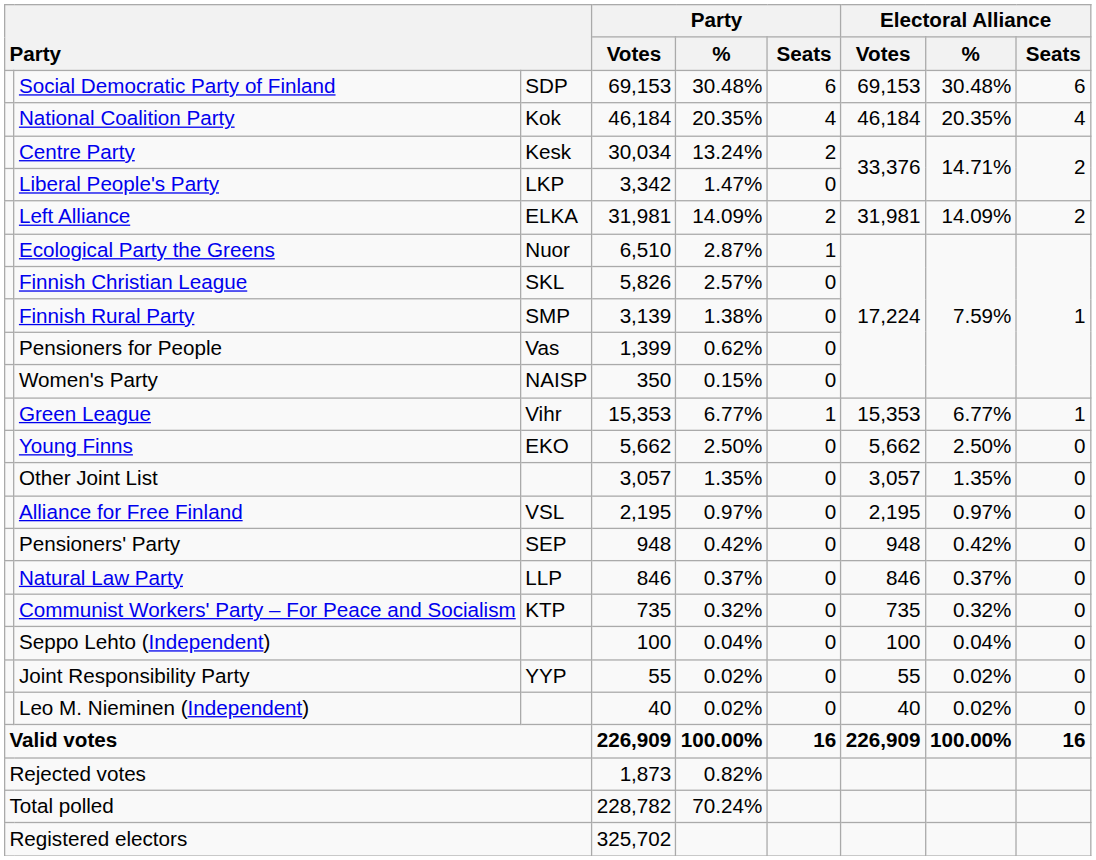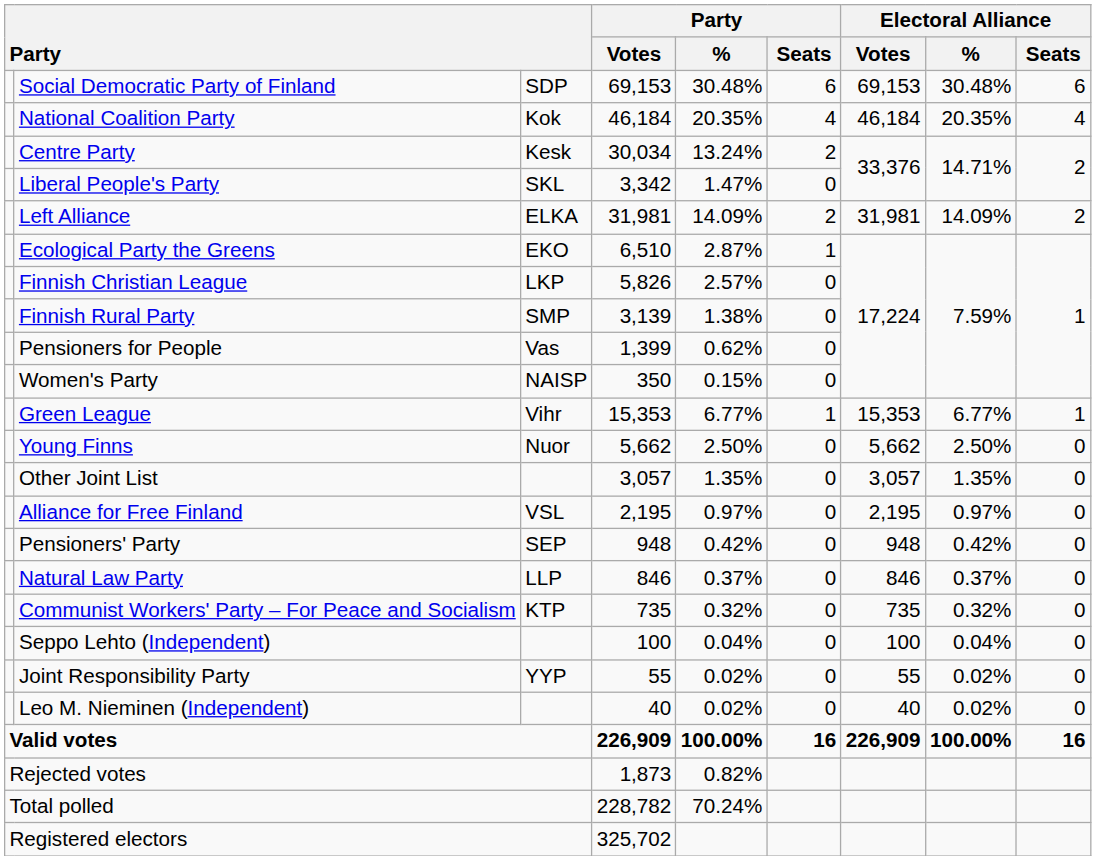 <table class="wikitable" border="1" style="text-align:right;">
 <tr>
 <th style="text-align:left;" valign=bottom rowspan=2 colspan=3>Party</th>
 <th colspan=3>Party</th>
 <th colspan=3>Electoral Alliance</th>
 </tr>
 <tr>
 <th align=center valign=bottom width="50">Votes</th>
 <th align=center valign=bottom width="50">%</th>
 <th align=center valign=bottom width="50">Seats</th>
 <th align=center valign=bottom width="50">Votes</th>
 <th align=center valign=bottom width="50">%</th>
 <th align=center valign=bottom width="50">Seats</th>
 </tr>
 <tr>
 <td></td>
 <td align=left style="white-space: nowrap;"><a href='#'>Social Democratic Party of Finland</a></td>
 <td align=left>SDP</td>
 <td>69,153</td>
 <td>30.48%</td>
 <td>6</td>
 <td>69,153</td>
 <td>30.48%</td>
 <td>6</td>
 </tr>
 <tr>
 <td></td>
 <td align=left><a href='#'>National Coalition Party</a></td>
 <td align=left>Kok</td>
 <td>46,184</td>
 <td>20.35%</td>
 <td>4</td>
 <td>46,184</td>
 <td>20.35%</td>
 <td>4</td>
 </tr>
 <tr>
 <td></td>
 <td align=left><a href='#'>Centre Party</a></td>
 <td align=left>Kesk</td>
 <td>30,034</td>
 <td>13.24%</td>
 <td>2</td>
 <td rowspan=2>33,376</td>
 <td rowspan=2>14.71%</td>
 <td rowspan=2>2</td>
 </tr>
 <tr>
 <td></td>
 <td align=left><a href='#'>Liberal People's Party</a></td>
-<td align=left>LKP</td>
+<td align=left>SKL</td>
 <td>3,342</td>
 <td>1.47%</td>
 <td>0</td>
 </tr>
 <tr>
 <td></td>
 <td align=left><a href='#'>Left Alliance</a></td>
 <td align=left>ELKA</td>
 <td>31,981</td>
 <td>14.09%</td>
 <td>2</td>
 <td>31,981</td>
 <td>14.09%</td>
 <td>2</td>
 </tr>
 <tr>
 <td></td>
 <td align=left><a href='#'>Ecological Party the Greens</a></td>
-<td align=left>Nuor</td>
+<td align=left>EKO</td>
 <td>6,510</td>
 <td>2.87%</td>
 <td>1</td>
 <td rowspan=5>17,224</td>
 <td rowspan=5>7.59%</td>
 <td rowspan=5>1</td>
 </tr>
 <tr>
 <td></td>
 <td align=left><a href='#'>Finnish Christian League</a></td>
-<td align=left>SKL</td>
+<td align=left>LKP</td>
 <td>5,826</td>
 <td>2.57%</td>
 <td>0</td>
 </tr>
 <tr>
 <td></td>
 <td align=left><a href='#'>Finnish Rural Party</a></td>
 <td align=left>SMP</td>
 <td>3,139</td>
 <td>1.38%</td>
 <td>0</td>
 </tr>
 <tr>
 <td></td>
 <td align=left>Pensioners for People</td>
 <td align=left>Vas</td>
 <td>1,399</td>
 <td>0.62%</td>
 <td>0</td>
 </tr>
 <tr>
 <td></td>
 <td align=left>Women's Party</td>
 <td align=left>NAISP</td>
 <td>350</td>
 <td>0.15%</td>
 <td>0</td>
 </tr>
 <tr>
 <td></td>
 <td align=left><a href='#'>Green League</a></td>
 <td align=left>Vihr</td>
 <td>15,353</td>
 <td>6.77%</td>
 <td>1</td>
 <td>15,353</td>
 <td>6.77%</td>
 <td>1</td>
 </tr>
 <tr>
 <td></td>
 <td align=left><a href='#'>Young Finns</a></td>
-<td align=left>EKO</td>
+<td align=left>Nuor</td>
 <td>5,662</td>
 <td>2.50%</td>
 <td>0</td>
 <td>5,662</td>
 <td>2.50%</td>
 <td>0</td>
 </tr>
 <tr>
 <td></td>
 <td align=left>Other Joint List</td>
 <td align=left></td>
 <td>3,057</td>
 <td>1.35%</td>
 <td>0</td>
 <td>3,057</td>
 <td>1.35%</td>
 <td>0</td>
 </tr>
 <tr>
 <td></td>
 <td align=left><a href='#'>Alliance for Free Finland</a></td>
 <td align=left>VSL</td>
 <td>2,195</td>
 <td>0.97%</td>
 <td>0</td>
 <td>2,195</td>
 <td>0.97%</td>
 <td>0</td>
 </tr>
 <tr>
 <td></td>
 <td align=left>Pensioners' Party</td>
 <td align=left>SEP</td>
 <td>948</td>
 <td>0.42%</td>
 <td>0</td>
 <td>948</td>
 <td>0.42%</td>
 <td>0</td>
 </tr>
 <tr>
 <td></td>
 <td align=left><a href='#'>Natural Law Party</a></td>
 <td align=left>LLP</td>
 <td>846</td>
 <td>0.37%</td>
 <td>0</td>
 <td>846</td>
 <td>0.37%</td>
 <td>0</td>
 </tr>
 <tr>
 <td></td>
 <td align=left><a href='#'>Communist Workers' Party – For Peace and Socialism</a></td>
 <td align=left>KTP</td>
 <td>735</td>
 <td>0.32%</td>
 <td>0</td>
 <td>735</td>
 <td>0.32%</td>
 <td>0</td>
 </tr>
 <tr>
 <td></td>
 <td align=left>Seppo Lehto (<a href='#'>Independent</a>)</td>
 <td align=left></td>
 <td>100</td>
 <td>0.04%</td>
 <td>0</td>
 <td>100</td>
 <td>0.04%</td>
 <td>0</td>
 </tr>
 <tr>
 <td></td>
 <td align=left>Joint Responsibility Party</td>
 <td align=left>YYP</td>
 <td>55</td>
 <td>0.02%</td>
 <td>0</td>
 <td>55</td>
 <td>0.02%</td>
 <td>0</td>
 </tr>
 <tr>
 <td></td>
 <td align=left>Leo M. Nieminen (<a href='#'>Independent</a>)</td>
 <td align=left></td>
 <td>40</td>
 <td>0.02%</td>
 <td>0</td>
 <td>40</td>
 <td>0.02%</td>
 <td>0</td>
 </tr>
 <tr style="font-weight:bold">
 <td align=left colspan=3>Valid votes</td>
 <td>226,909</td>
 <td>100.00%</td>
 <td>16</td>
 <td>226,909</td>
 <td>100.00%</td>
 <td>16</td>
 </tr>
 <tr>
 <td align=left colspan=3>Rejected votes</td>
 <td>1,873</td>
 <td>0.82%</td>
 <td></td>
 <td></td>
 <td></td>
 <td></td>
 </tr>
 <tr>
 <td align=left colspan=3>Total polled</td>
 <td>228,782</td>
 <td>70.24%</td>
 <td></td>
 <td></td>
 <td></td>
 <td></td>
 </tr>
 <tr>
 <td align=left colspan=3>Registered electors</td>
 <td>325,702</td>
 <td></td>
 <td></td>
 <td></td>
 <td></td>
 <td></td>
 </tr>
 </table>
